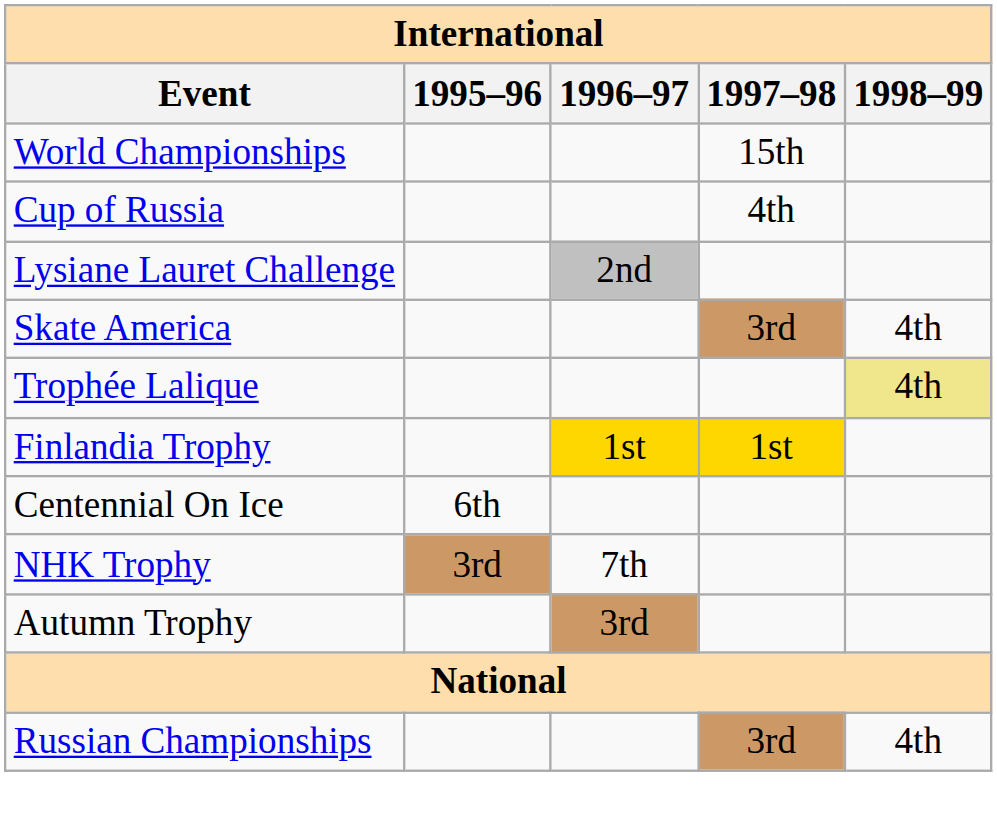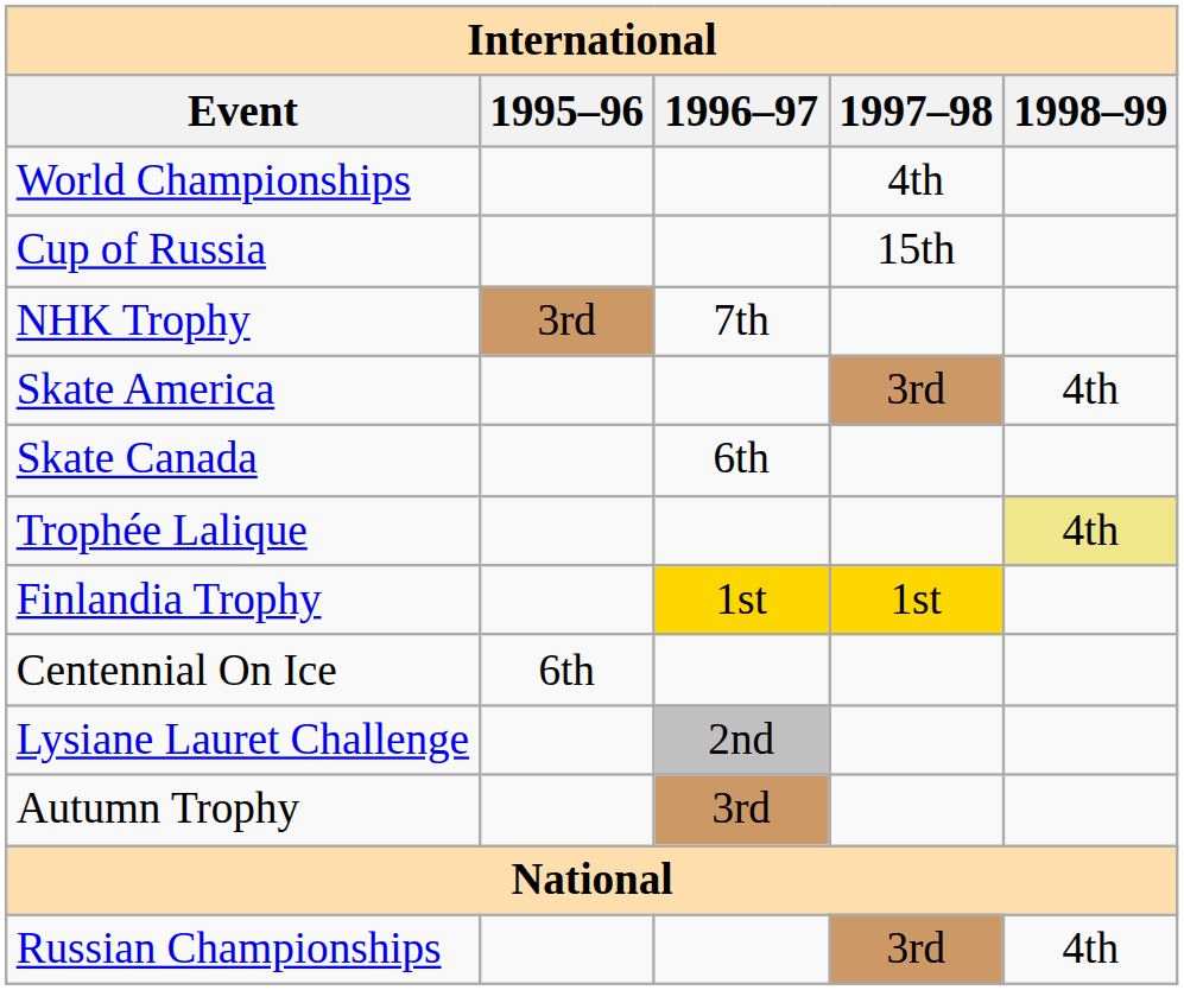 <table class="wikitable" style="text-align:center">
 <tr>
 <th style="background-color: #ffdead; " colspan=5 align=center><strong>International</strong></th>
 </tr>
 <tr>
 <th>Event</th>
 <th>1995–96</th>
 <th>1996–97</th>
 <th>1997–98</th>
 <th>1998–99</th>
 </tr>
 <tr>
 <td align=left><a href='#'>World Championships</a></td>
 <td></td>
 <td></td>
-<td>15th</td>
+<td>4th</td>
 <td></td>
 </tr>
 <tr>
 <td align=left> <a href='#'>Cup of Russia</a></td>
 <td></td>
 <td></td>
-<td>4th</td>
+<td>15th</td>
 <td></td>
 </tr>
 <tr>
-<td align=left><a href='#'>Lysiane Lauret Challenge</a></td>
-<td></td>
-<td bgcolor=silver>2nd</td>
+<td align=left> <a href='#'>NHK Trophy</a></td>
+<td bgcolor=cc9966>3rd</td>
+<td>7th</td>
 <td></td>
 <td></td>
 </tr>
 <tr>
 <td align=left> <a href='#'>Skate America</a></td>
 <td></td>
 <td></td>
 <td bgcolor=cc9966>3rd</td>
 <td>4th</td>
+</tr>
+<tr>
+<td align=left> <a href='#'>Skate Canada</a></td>
+<td></td>
+<td>6th</td>
+<td></td>
+<td></td>
 </tr>
 <tr>
 <td align=left> <a href='#'>Trophée Lalique</a></td>
 <td></td>
 <td></td>
 <td></td>
 <td style="background: khaki;">4th</td>
 </tr>
 <tr>
 <td align=left><a href='#'>Finlandia Trophy</a></td>
 <td></td>
 <td bgcolor=gold>1st</td>
 <td bgcolor=gold>1st</td>
 <td></td>
 </tr>
 <tr>
 <td align=left>Centennial On Ice</td>
 <td>6th</td>
 <td></td>
 <td></td>
 <td></td>
 </tr>
 <tr>
-<td align=left> <a href='#'>NHK Trophy</a></td>
-<td bgcolor=cc9966>3rd</td>
-<td>7th</td>
+<td align=left><a href='#'>Lysiane Lauret Challenge</a></td>
+<td></td>
+<td bgcolor=silver>2nd</td>
 <td></td>
 <td></td>
 </tr>
 <tr>
 <td align=left>Autumn Trophy</td>
 <td></td>
 <td bgcolor=cc9966>3rd</td>
 <td></td>
 <td></td>
 </tr>
 <tr>
 <th style="background-color: #ffdead; " colspan=5 align=center><strong>National</strong></th>
 </tr>
 <tr>
 <td align=left><a href='#'>Russian Championships</a></td>
 <td></td>
 <td></td>
 <td bgcolor=cc9966>3rd</td>
 <td>4th</td>
 </tr>
 </table>
